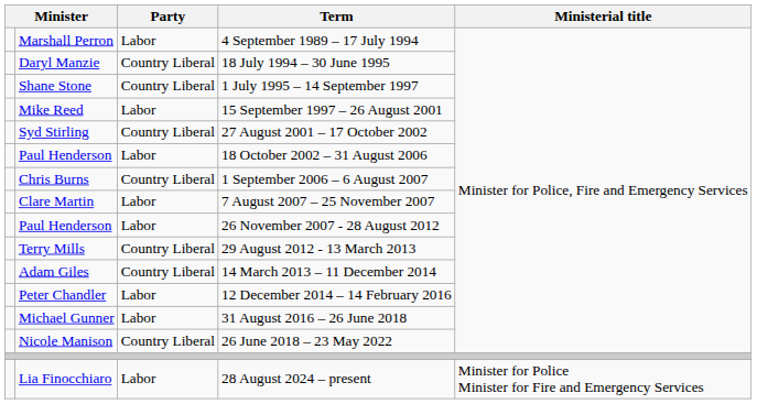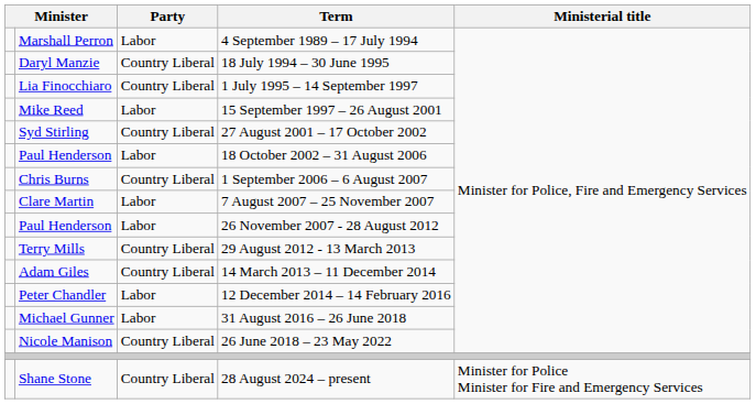 <table class="sortable wikitable">
 <tr>
 <th colspan=2>Minister</th>
 <th>Party</th>
 <th>Term </th>
 <th>Ministerial title</th>
 </tr>
 <tr>
 <td> </td>
 <td><a href='#'>Marshall Perron</a></td>
 <td>Labor</td>
 <td>4 September 1989 – 17 July 1994</td>
 <td rowspan="14">Minister for Police, Fire and Emergency Services</td>
 </tr>
 <tr>
 <td> </td>
 <td><a href='#'>Daryl Manzie</a></td>
 <td>Country Liberal</td>
 <td>18 July 1994 – 30 June 1995</td>
 </tr>
 <tr>
 <td> </td>
-<td><a href='#'>Shane Stone</a></td>
+<td><a href='#'>Lia Finocchiaro</a></td>
 <td>Country Liberal</td>
 <td>1 July 1995 – 14 September 1997</td>
 </tr>
 <tr>
 <td> </td>
 <td><a href='#'>Mike Reed</a></td>
 <td>Labor</td>
 <td>15 September 1997 – 26 August 2001</td>
 </tr>
 <tr>
 <td> </td>
 <td><a href='#'>Syd Stirling</a></td>
 <td>Country Liberal</td>
 <td>27 August 2001 – 17 October 2002</td>
 </tr>
 <tr>
 <td> </td>
 <td><a href='#'>Paul Henderson</a></td>
 <td>Labor</td>
 <td>18 October 2002 – 31 August 2006</td>
 </tr>
 <tr>
 <td> </td>
 <td><a href='#'>Chris Burns</a></td>
 <td>Country Liberal</td>
 <td>1 September 2006 – 6 August 2007</td>
 </tr>
 <tr>
 <td> </td>
 <td><a href='#'>Clare Martin</a></td>
 <td>Labor</td>
 <td>7 August 2007 – 25 November 2007</td>
 </tr>
 <tr>
 <td> </td>
 <td><a href='#'>Paul Henderson</a></td>
 <td>Labor</td>
 <td>26 November 2007 -  28 August 2012</td>
 </tr>
 <tr>
 <td> </td>
 <td><a href='#'>Terry Mills</a></td>
 <td>Country Liberal</td>
 <td>29 August 2012 - 13 March 2013</td>
 </tr>
 <tr>
 <td> </td>
 <td><a href='#'>Adam Giles</a></td>
 <td>Country Liberal</td>
 <td>14 March 2013 – 11 December 2014</td>
 </tr>
 <tr>
 <td> </td>
 <td><a href='#'>Peter Chandler</a></td>
 <td>Labor</td>
 <td>12 December 2014 – 14 February 2016</td>
 </tr>
 <tr>
 <td> </td>
 <td><a href='#'>Michael Gunner</a></td>
 <td>Labor</td>
 <td>31 August 2016 – 26 June 2018</td>
 </tr>
 <tr>
 <td> </td>
 <td><a href='#'>Nicole Manison</a></td>
 <td>Country Liberal</td>
 <td>26 June 2018 – 23 May 2022</td>
 </tr>
 <tr>
 <th colspan="8" style="background: #cccccc;"></th>
 </tr>
 <tr>
 <td> </td>
-<td><a href='#'>Lia Finocchiaro</a></td>
-<td>Labor</td>
+<td><a href='#'>Shane Stone</a></td>
+<td>Country Liberal</td>
 <td>28 August 2024 – present</td>
 <td>Minister for Police<br>Minister for Fire and Emergency Services</td>
 </tr>
 </table>
